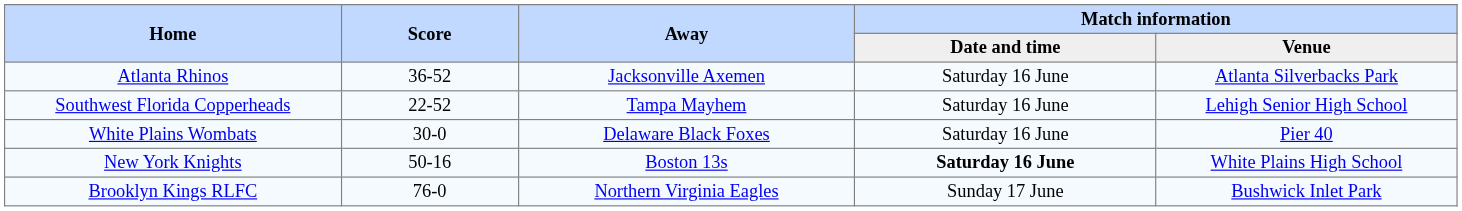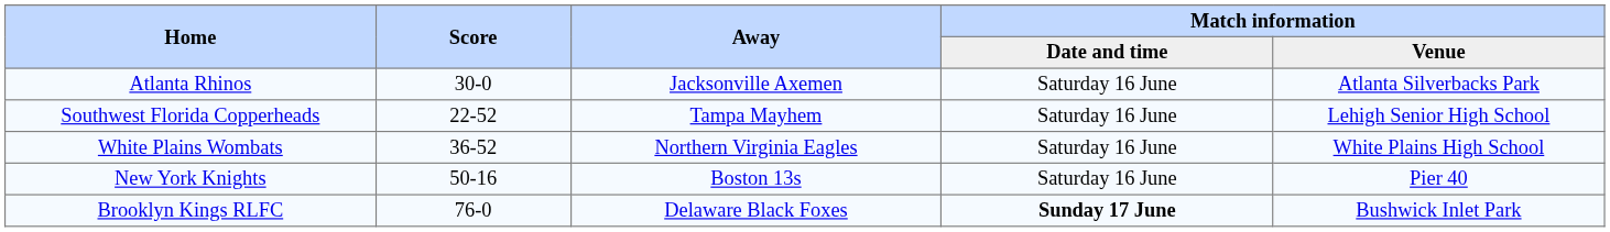 <table border="1" cellpadding="3" cellspacing="0" style="border-collapse:collapse; text-align:center; width:100%;">
 <tr style="background:#c1d8ff;">
 </tr>
 <tr style="background:#c1d8ff;">
 <th rowspan="2" style="width:19%;">Home</th>
 <th rowspan="2" style="width:10%;">Score</th>
 <th rowspan="2" style="width:19%;">Away</th>
 <th colspan=6>Match information</th>
 </tr>
 <tr style="background:#efefef;">
 <th width=17%>Date and time</th>
 <th width=17%>Venue</th>
 </tr>
 <tr style="text-align:center; background:#f5faff;">
 <td><a href='#'>Atlanta Rhinos</a></td>
-<td>36-52</td>
+<td>30-0</td>
 <td><a href='#'>Jacksonville Axemen</a></td>
 <td>Saturday 16 June</td>
 <td><a href='#'>Atlanta Silverbacks Park</a></td>
 </tr>
 <tr style="text-align:center; background:#f5faff;">
 <td><a href='#'>Southwest Florida Copperheads</a></td>
 <td>22-52</td>
 <td><a href='#'>Tampa Mayhem</a></td>
 <td>Saturday 16 June</td>
 <td><a href='#'>Lehigh Senior High School</a></td>
 </tr>
 <tr style="text-align:center; background:#f5faff;">
 <td><a href='#'>White Plains Wombats</a></td>
-<td>30-0</td>
-<td><a href='#'>Delaware Black Foxes</a></td>
+<td>36-52</td>
+<td><a href='#'>Northern Virginia Eagles</a></td>
 <td>Saturday 16 June</td>
-<td><a href='#'>Pier 40</a></td>
+<td><a href='#'>White Plains High School</a></td>
 </tr>
 <tr style="text-align:center; background:#f5faff;">
 <td><a href='#'>New York Knights</a></td>
 <td>50-16</td>
 <td><a href='#'>Boston 13s</a></td>
-<td><strong>Saturday 16 June</strong></td>
-<td><a href='#'>White Plains High School</a></td>
+<td>Saturday 16 June</td>
+<td><a href='#'>Pier 40</a></td>
 </tr>
 <tr style="text-align:center; background:#f5faff;">
 <td><a href='#'>Brooklyn Kings RLFC</a></td>
 <td>76-0</td>
-<td><a href='#'>Northern Virginia Eagles</a></td>
-<td>Sunday 17 June</td>
+<td><a href='#'>Delaware Black Foxes</a></td>
+<td><strong>Sunday 17 June</strong></td>
 <td><a href='#'>Bushwick Inlet Park</a></td>
 </tr>
 </table>
